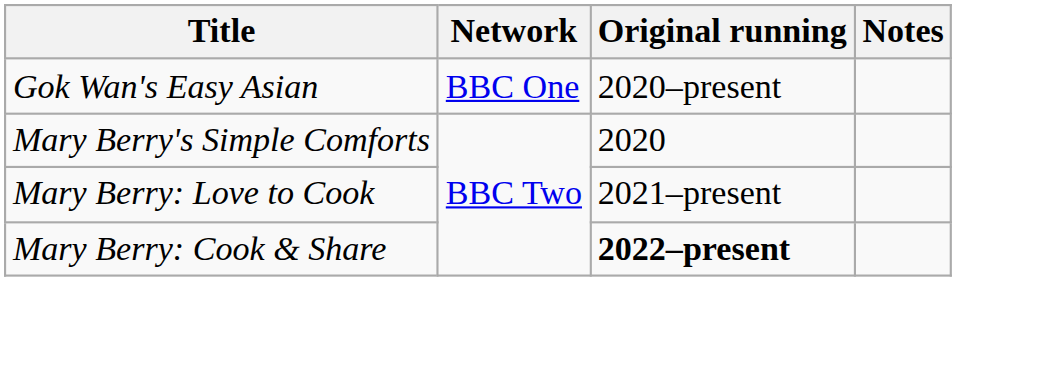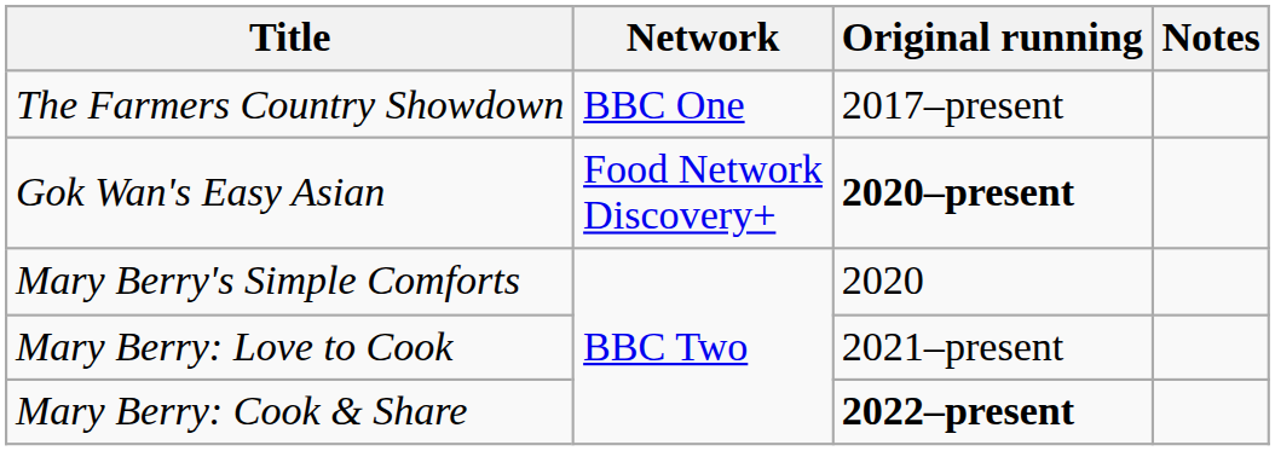 <table class="wikitable sortable">
 <tr>
 <th>Title</th>
 <th>Network</th>
 <th>Original running</th>
 <th>Notes</th>
 </tr>
 <tr>
+<td><em>The Farmers Country Showdown</em></td>
+<td><a href='#'>BBC One</a></td>
+<td>2017–present</td>
+<td></td>
+</tr>
+<tr>
 <td><em>Gok Wan's Easy Asian</em></td>
-<td><a href='#'>BBC One</a></td>
-<td>2020–present</td>
+<td><a href='#'>Food Network</a><br><a href='#'>Discovery+</a></td>
+<td><strong>2020–present</strong></td>
 <td></td>
 </tr>
 <tr>
 <td><em>Mary Berry's Simple Comforts</em></td>
 <td rowspan="3"><a href='#'>BBC Two</a></td>
 <td>2020</td>
 <td></td>
 </tr>
 <tr>
 <td><em>Mary Berry: Love to Cook</em></td>
 <td>2021–present</td>
 <td></td>
 </tr>
 <tr>
 <td><em>Mary Berry: Cook & Share</em></td>
 <td><strong>2022–present</strong></td>
 <td></td>
 </tr>
 </table>
